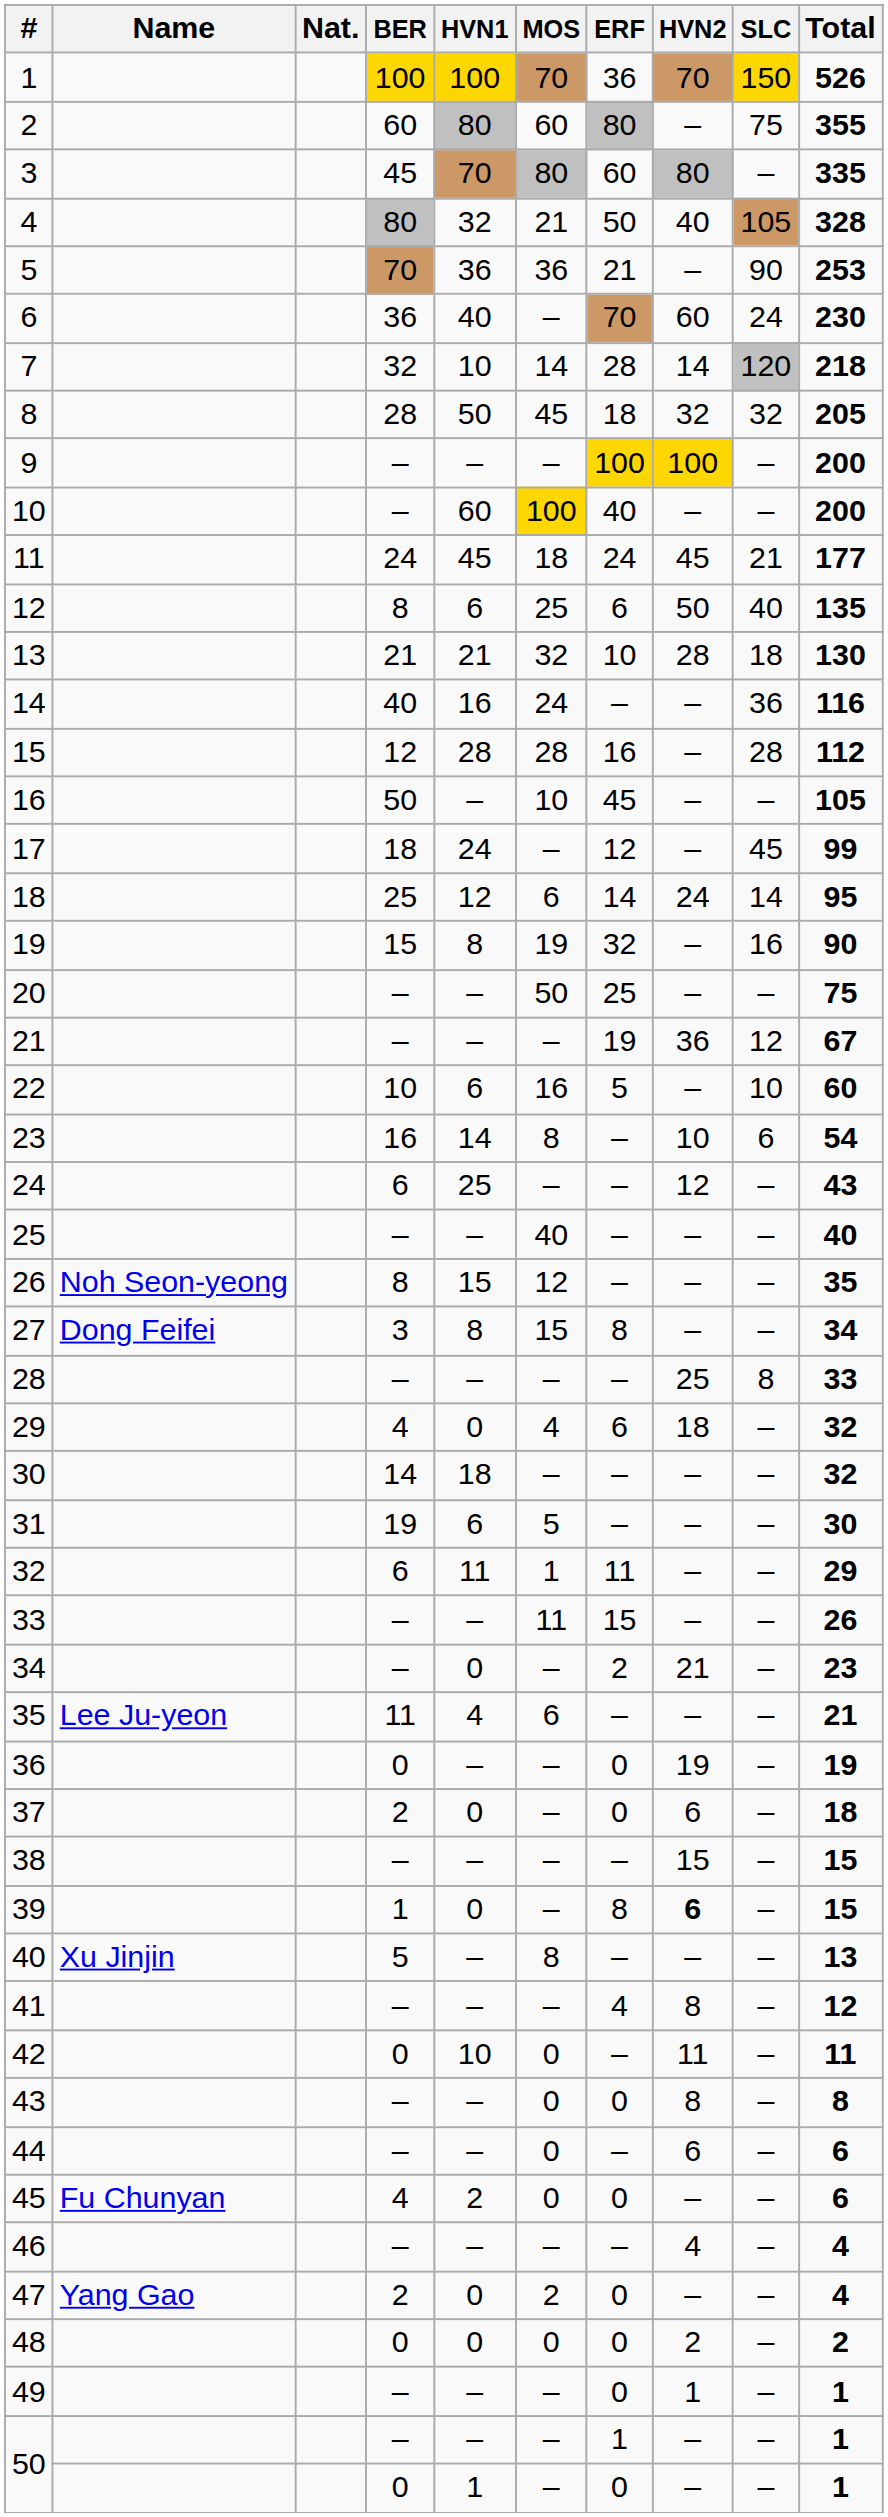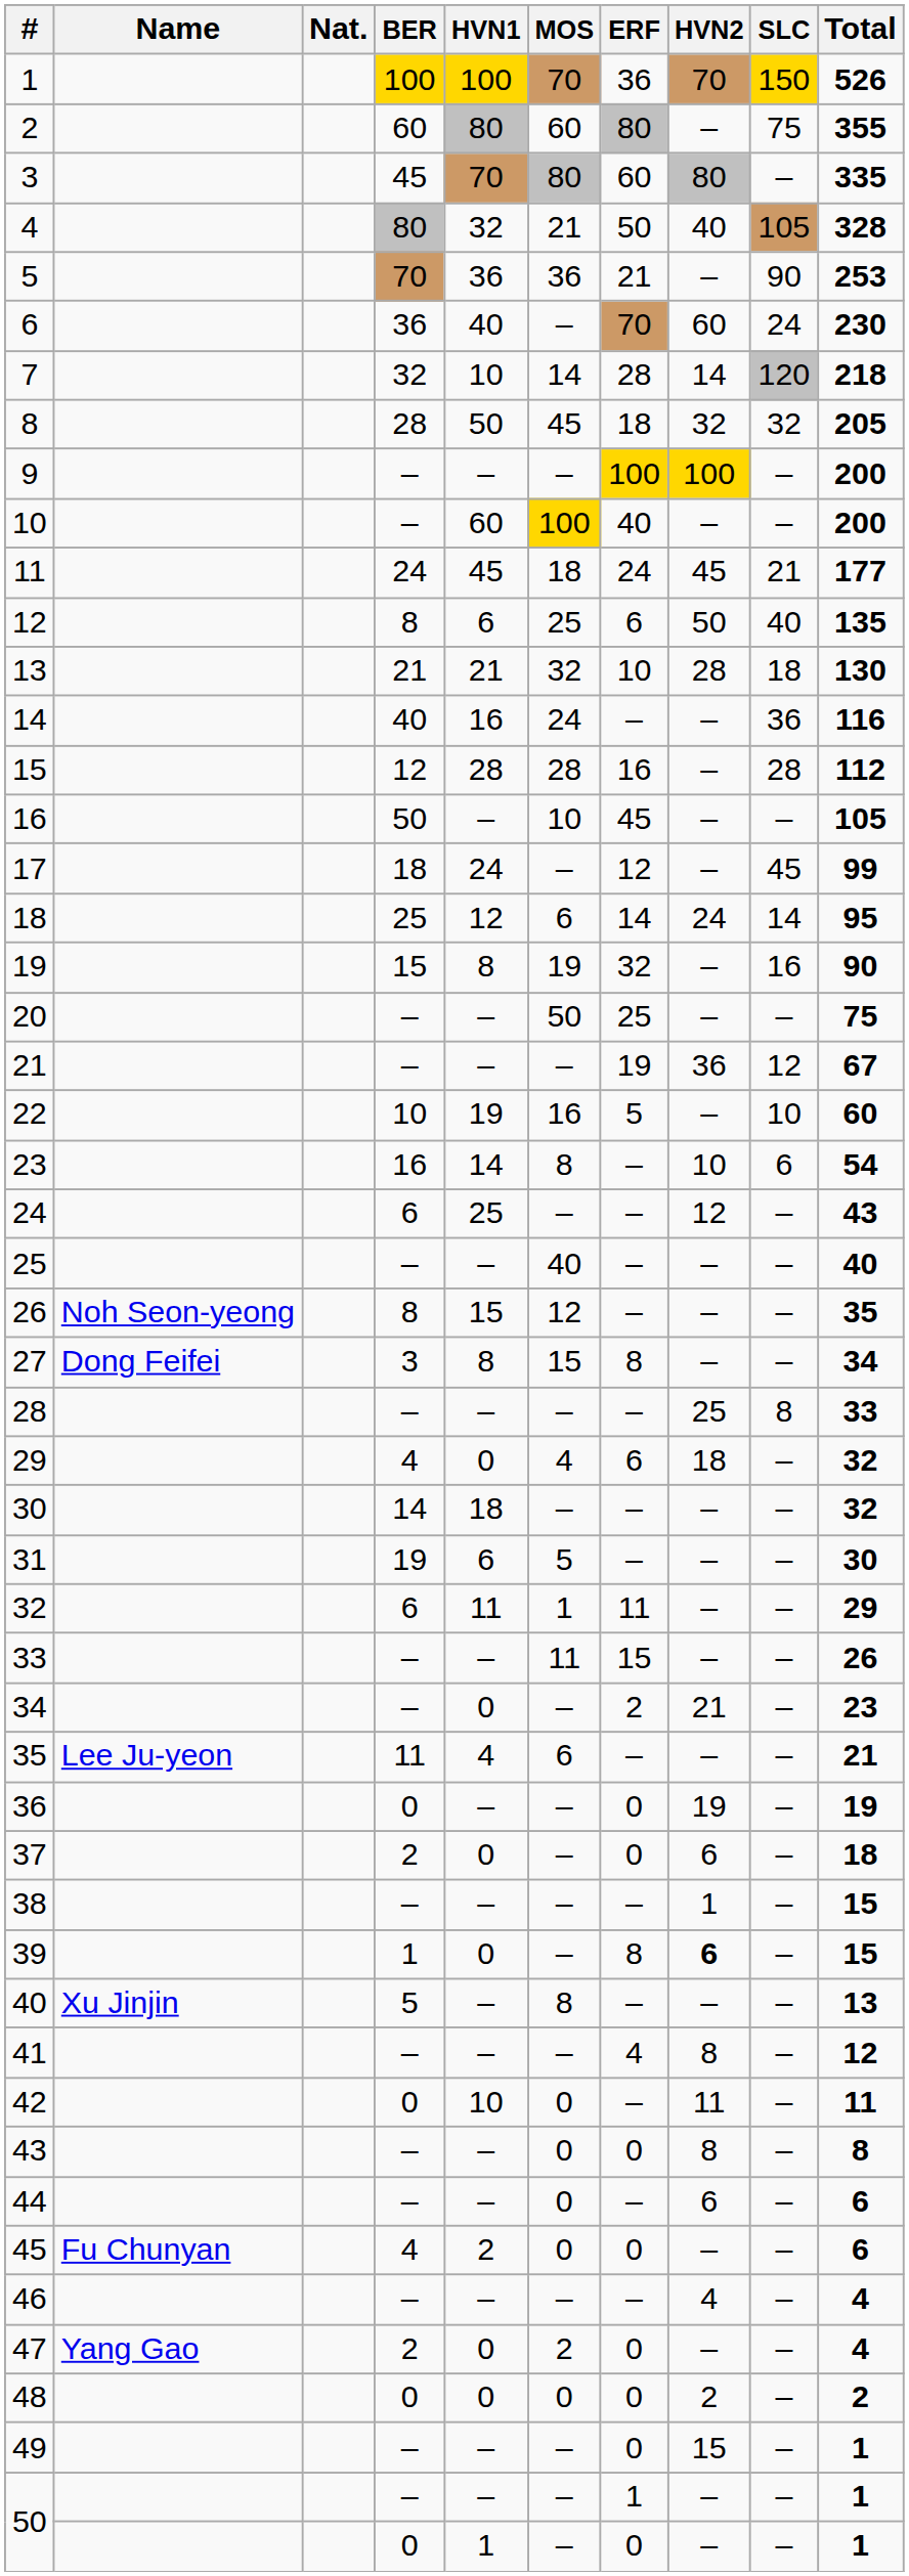 <table class="wikitable sortable" style="text-align:center;">
 <tr>
 <th>#</th>
 <th>Name</th>
 <th>Nat.</th>
 <th><small>BER</small></th>
 <th><small>HVN1</small></th>
 <th><small>MOS</small></th>
 <th><small>ERF</small></th>
 <th><small>HVN2</small></th>
 <th><small>SLC</small></th>
 <th>Total</th>
 </tr>
 <tr>
 <td>1</td>
 <td align=left><strong></strong></td>
 <td></td>
 <td bgcolor="gold">100</td>
 <td bgcolor="gold">100</td>
 <td bgcolor=CC9966>70</td>
 <td>36</td>
 <td bgcolor=CC9966>70</td>
 <td bgcolor="gold">150</td>
 <td><strong>526</strong></td>
 </tr>
 <tr>
 <td>2</td>
 <td align=left></td>
 <td></td>
 <td>60</td>
 <td bgcolor="silver">80</td>
 <td>60</td>
 <td bgcolor="silver">80</td>
 <td>–</td>
 <td>75</td>
 <td><strong>355</strong></td>
 </tr>
 <tr>
 <td>3</td>
 <td align=left></td>
 <td></td>
 <td>45</td>
 <td bgcolor=CC9966>70</td>
 <td bgcolor="silver">80</td>
 <td>60</td>
 <td bgcolor="silver">80</td>
 <td>–</td>
 <td><strong>335</strong></td>
 </tr>
 <tr>
 <td>4</td>
 <td align=left></td>
 <td></td>
 <td bgcolor="silver">80</td>
 <td>32</td>
 <td>21</td>
 <td>50</td>
 <td>40</td>
 <td bgcolor=CC9966>105</td>
 <td><strong>328</strong></td>
 </tr>
 <tr>
 <td>5</td>
 <td align=left></td>
 <td></td>
 <td bgcolor=CC9966>70</td>
 <td>36</td>
 <td>36</td>
 <td>21</td>
 <td>–</td>
 <td>90</td>
 <td><strong>253</strong></td>
 </tr>
 <tr>
 <td>6</td>
 <td align=left></td>
 <td></td>
 <td>36</td>
 <td>40</td>
 <td>–</td>
 <td bgcolor=CC9966>70</td>
 <td>60</td>
 <td>24</td>
 <td><strong>230</strong></td>
 </tr>
 <tr>
 <td>7</td>
 <td align=left></td>
 <td></td>
 <td>32</td>
 <td>10</td>
 <td>14</td>
 <td>28</td>
 <td>14</td>
 <td bgcolor="silver">120</td>
 <td><strong>218</strong></td>
 </tr>
 <tr>
 <td>8</td>
 <td align=left></td>
 <td></td>
 <td>28</td>
 <td>50</td>
 <td>45</td>
 <td>18</td>
 <td>32</td>
 <td>32</td>
 <td><strong>205</strong></td>
 </tr>
 <tr>
 <td>9</td>
 <td align=left></td>
 <td></td>
 <td>–</td>
 <td>–</td>
 <td>–</td>
 <td bgcolor="gold">100</td>
 <td bgcolor="gold">100</td>
 <td>–</td>
 <td><strong>200</strong></td>
 </tr>
 <tr>
 <td>10</td>
 <td align=left></td>
 <td></td>
 <td>–</td>
 <td>60</td>
 <td bgcolor="gold">100</td>
 <td>40</td>
 <td>–</td>
 <td>–</td>
 <td><strong>200</strong></td>
 </tr>
 <tr>
 <td>11</td>
 <td align=left></td>
 <td></td>
 <td>24</td>
 <td>45</td>
 <td>18</td>
 <td>24</td>
 <td>45</td>
 <td>21</td>
 <td><strong>177</strong></td>
 </tr>
 <tr>
 <td>12</td>
 <td align=left></td>
 <td></td>
 <td>8</td>
 <td>6</td>
 <td>25</td>
 <td>6</td>
 <td>50</td>
 <td>40</td>
 <td><strong>135</strong></td>
 </tr>
 <tr>
 <td>13</td>
 <td align=left></td>
 <td></td>
 <td>21</td>
 <td>21</td>
 <td>32</td>
 <td>10</td>
 <td>28</td>
 <td>18</td>
 <td><strong>130</strong></td>
 </tr>
 <tr>
 <td>14</td>
 <td align=left></td>
 <td></td>
 <td>40</td>
 <td>16</td>
 <td>24</td>
 <td>–</td>
 <td>–</td>
 <td>36</td>
 <td><strong>116</strong></td>
 </tr>
 <tr>
 <td>15</td>
 <td align=left></td>
 <td></td>
 <td>12</td>
 <td>28</td>
 <td>28</td>
 <td>16</td>
 <td>–</td>
 <td>28</td>
 <td><strong>112</strong></td>
 </tr>
 <tr>
 <td>16</td>
 <td align=left></td>
 <td></td>
 <td>50</td>
 <td>–</td>
 <td>10</td>
 <td>45</td>
 <td>–</td>
 <td>–</td>
 <td><strong>105</strong></td>
 </tr>
 <tr>
 <td>17</td>
 <td align=left></td>
 <td></td>
 <td>18</td>
 <td>24</td>
 <td>–</td>
 <td>12</td>
 <td>–</td>
 <td>45</td>
 <td><strong>99</strong></td>
 </tr>
 <tr>
 <td>18</td>
 <td align=left></td>
 <td></td>
 <td>25</td>
 <td>12</td>
 <td>6</td>
 <td>14</td>
 <td>24</td>
 <td>14</td>
 <td><strong>95</strong></td>
 </tr>
 <tr>
 <td>19</td>
 <td align=left></td>
 <td></td>
 <td>15</td>
 <td>8</td>
 <td>19</td>
 <td>32</td>
 <td>–</td>
 <td>16</td>
 <td><strong>90</strong></td>
 </tr>
 <tr>
 <td>20</td>
 <td align=left></td>
 <td></td>
 <td>–</td>
 <td>–</td>
 <td>50</td>
 <td>25</td>
 <td>–</td>
 <td>–</td>
 <td><strong>75</strong></td>
 </tr>
 <tr>
 <td>21</td>
 <td align=left></td>
 <td></td>
 <td>–</td>
 <td>–</td>
 <td>–</td>
 <td>19</td>
 <td>36</td>
 <td>12</td>
 <td><strong>67</strong></td>
 </tr>
 <tr>
 <td>22</td>
 <td align=left></td>
 <td></td>
 <td>10</td>
-<td>6</td>
+<td>19</td>
 <td>16</td>
 <td>5</td>
 <td>–</td>
 <td>10</td>
 <td><strong>60</strong></td>
 </tr>
 <tr>
 <td>23</td>
 <td align=left></td>
 <td></td>
 <td>16</td>
 <td>14</td>
 <td>8</td>
 <td>–</td>
 <td>10</td>
 <td>6</td>
 <td><strong>54</strong></td>
 </tr>
 <tr>
 <td>24</td>
 <td align=left></td>
 <td></td>
 <td>6</td>
 <td>25</td>
 <td>–</td>
 <td>–</td>
 <td>12</td>
 <td>–</td>
 <td><strong>43</strong></td>
 </tr>
 <tr>
 <td>25</td>
 <td align=left></td>
 <td></td>
 <td>–</td>
 <td>–</td>
 <td>40</td>
 <td>–</td>
 <td>–</td>
 <td>–</td>
 <td><strong>40</strong></td>
 </tr>
 <tr>
 <td>26</td>
 <td align=left><a href='#'>Noh Seon-yeong</a></td>
 <td></td>
 <td>8</td>
 <td>15</td>
 <td>12</td>
 <td>–</td>
 <td>–</td>
 <td>–</td>
 <td><strong>35</strong></td>
 </tr>
 <tr>
 <td>27</td>
 <td align=left><a href='#'>Dong Feifei</a></td>
 <td></td>
 <td>3</td>
 <td>8</td>
 <td>15</td>
 <td>8</td>
 <td>–</td>
 <td>–</td>
 <td><strong>34</strong></td>
 </tr>
 <tr>
 <td>28</td>
 <td align=left></td>
 <td></td>
 <td>–</td>
 <td>–</td>
 <td>–</td>
 <td>–</td>
 <td>25</td>
 <td>8</td>
 <td><strong>33</strong></td>
 </tr>
 <tr>
 <td>29</td>
 <td align=left></td>
 <td></td>
 <td>4</td>
 <td>0</td>
 <td>4</td>
 <td>6</td>
 <td>18</td>
 <td>–</td>
 <td><strong>32</strong></td>
 </tr>
 <tr>
 <td>30</td>
 <td align=left></td>
 <td></td>
 <td>14</td>
 <td>18</td>
 <td>–</td>
 <td>–</td>
 <td>–</td>
 <td>–</td>
 <td><strong>32</strong></td>
 </tr>
 <tr>
 <td>31</td>
 <td align=left></td>
 <td></td>
 <td>19</td>
 <td>6</td>
 <td>5</td>
 <td>–</td>
 <td>–</td>
 <td>–</td>
 <td><strong>30</strong></td>
 </tr>
 <tr>
 <td>32</td>
 <td align=left></td>
 <td></td>
 <td>6</td>
 <td>11</td>
 <td>1</td>
 <td>11</td>
 <td>–</td>
 <td>–</td>
 <td><strong> 29</strong></td>
 </tr>
 <tr>
 <td>33</td>
 <td align=left></td>
 <td></td>
 <td>–</td>
 <td>–</td>
 <td>11</td>
 <td>15</td>
 <td>–</td>
 <td>–</td>
 <td><strong>26</strong></td>
 </tr>
 <tr>
 <td>34</td>
 <td align=left></td>
 <td></td>
 <td>–</td>
 <td>0</td>
 <td>–</td>
 <td>2</td>
 <td>21</td>
 <td>–</td>
 <td><strong>23</strong></td>
 </tr>
 <tr>
 <td>35</td>
 <td align=left><a href='#'>Lee Ju-yeon</a></td>
 <td></td>
 <td>11</td>
 <td>4</td>
 <td>6</td>
 <td>–</td>
 <td>–</td>
 <td>–</td>
 <td><strong>21</strong></td>
 </tr>
 <tr>
 <td>36</td>
 <td align=left></td>
 <td></td>
 <td>0</td>
 <td>–</td>
 <td>–</td>
 <td>0</td>
 <td>19</td>
 <td>–</td>
 <td><strong>19</strong></td>
 </tr>
 <tr>
 <td>37</td>
 <td align=left></td>
 <td></td>
 <td>2</td>
 <td>0</td>
 <td>–</td>
 <td>0</td>
 <td>6</td>
 <td>–</td>
 <td><strong>18</strong></td>
 </tr>
 <tr>
 <td>38</td>
 <td align=left></td>
 <td></td>
 <td>–</td>
 <td>–</td>
 <td>–</td>
 <td>–</td>
-<td>15</td>
+<td>1</td>
 <td>–</td>
 <td><strong>15</strong></td>
 </tr>
 <tr>
 <td>39</td>
 <td align=left></td>
 <td></td>
 <td>1</td>
 <td>0</td>
 <td>–</td>
 <td>8</td>
 <td><strong>6</strong></td>
 <td>–</td>
 <td><strong>15</strong></td>
 </tr>
 <tr>
 <td>40</td>
 <td align=left><a href='#'>Xu Jinjin</a></td>
 <td></td>
 <td>5</td>
 <td>–</td>
 <td>8</td>
 <td>–</td>
 <td>–</td>
 <td>–</td>
 <td><strong>13</strong></td>
 </tr>
 <tr>
 <td>41</td>
 <td align=left></td>
 <td></td>
 <td>–</td>
 <td>–</td>
 <td>–</td>
 <td>4</td>
 <td>8</td>
 <td>–</td>
 <td><strong>12</strong></td>
 </tr>
 <tr>
 <td>42</td>
 <td align=left></td>
 <td></td>
 <td>0</td>
 <td>10</td>
 <td>0</td>
 <td>–</td>
 <td>11</td>
 <td>–</td>
 <td><strong>11</strong></td>
 </tr>
 <tr>
 <td>43</td>
 <td align=left></td>
 <td></td>
 <td>–</td>
 <td>–</td>
 <td>0</td>
 <td>0</td>
 <td>8</td>
 <td>–</td>
 <td><strong>8</strong></td>
 </tr>
 <tr>
 <td>44</td>
 <td align=left></td>
 <td></td>
 <td>–</td>
 <td>–</td>
 <td>0</td>
 <td>–</td>
 <td>6</td>
 <td>–</td>
 <td><strong>6</strong></td>
 </tr>
 <tr>
 <td>45</td>
 <td align=left><a href='#'>Fu Chunyan</a></td>
 <td></td>
 <td>4</td>
 <td>2</td>
 <td>0</td>
 <td>0</td>
 <td>–</td>
 <td>–</td>
 <td><strong>6</strong></td>
 </tr>
 <tr>
 <td>46</td>
 <td align=left></td>
 <td></td>
 <td>–</td>
 <td>–</td>
 <td>–</td>
 <td>–</td>
 <td>4</td>
 <td>–</td>
 <td><strong>4</strong></td>
 </tr>
 <tr>
 <td>47</td>
 <td align=left><a href='#'>Yang Gao</a></td>
 <td></td>
 <td>2</td>
 <td>0</td>
 <td>2</td>
 <td>0</td>
 <td>–</td>
 <td>–</td>
 <td><strong>4</strong></td>
 </tr>
 <tr>
 <td>48</td>
 <td align=left></td>
 <td></td>
 <td>0</td>
 <td>0</td>
 <td>0</td>
 <td>0</td>
 <td>2</td>
 <td>–</td>
 <td><strong>2</strong></td>
 </tr>
 <tr>
 <td>49</td>
 <td align=left></td>
 <td></td>
 <td>–</td>
 <td>–</td>
 <td>–</td>
 <td>0</td>
-<td>1</td>
+<td>15</td>
 <td>–</td>
 <td><strong>1</strong></td>
 </tr>
 <tr>
 <td rowspan=2>50</td>
 <td align=left></td>
 <td></td>
 <td>–</td>
 <td>–</td>
 <td>–</td>
 <td>1</td>
 <td>–</td>
 <td>–</td>
 <td><strong>1</strong></td>
 </tr>
 <tr>
 <td align=left></td>
 <td></td>
 <td>0</td>
 <td>1</td>
 <td>–</td>
 <td>0</td>
 <td>–</td>
 <td>–</td>
 <td><strong>1</strong></td>
 </tr>
 </table>
